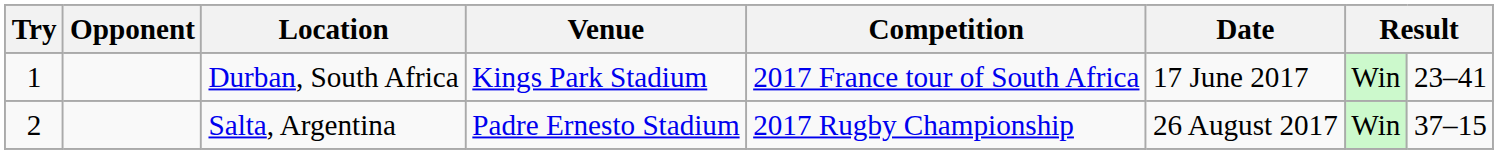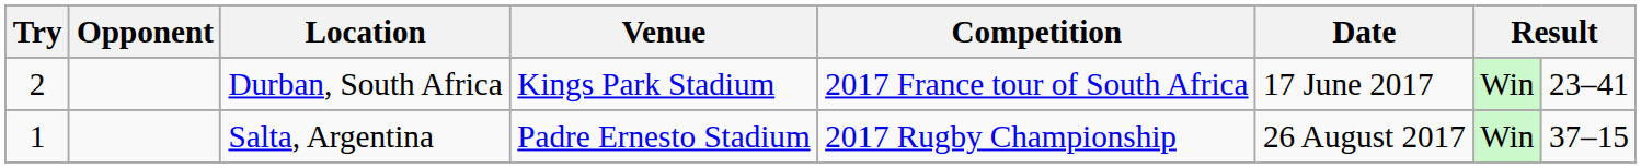 <table class="wikitable" style="font-size:95%">
 <tr>
 <th>Try</th>
 <th>Opponent</th>
 <th>Location</th>
 <th>Venue</th>
 <th>Competition</th>
 <th>Date</th>
 <th colspan=2>Result</th>
 </tr>
 <tr>
-<td align=center>1</td>
+<td align=center>2</td>
 <td></td>
 <td><a href='#'>Durban</a>, South Africa</td>
 <td><a href='#'>Kings Park Stadium</a></td>
 <td><a href='#'>2017 France tour of South Africa</a></td>
 <td>17 June 2017</td>
 <td bgcolor=#CCF9CC align=center>Win</td>
 <td align=center>23–41</td>
 </tr>
 <tr>
-<td align=center>2</td>
+<td align=center>1</td>
 <td></td>
 <td><a href='#'>Salta</a>, Argentina</td>
 <td><a href='#'>Padre Ernesto Stadium</a></td>
 <td><a href='#'>2017 Rugby Championship</a></td>
 <td>26 August 2017</td>
 <td bgcolor=#CCF9CC align=center>Win</td>
 <td align=center>37–15</td>
 </tr>
 </table>
